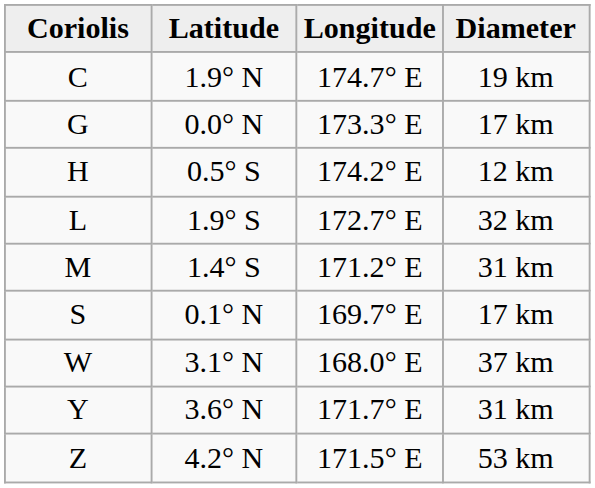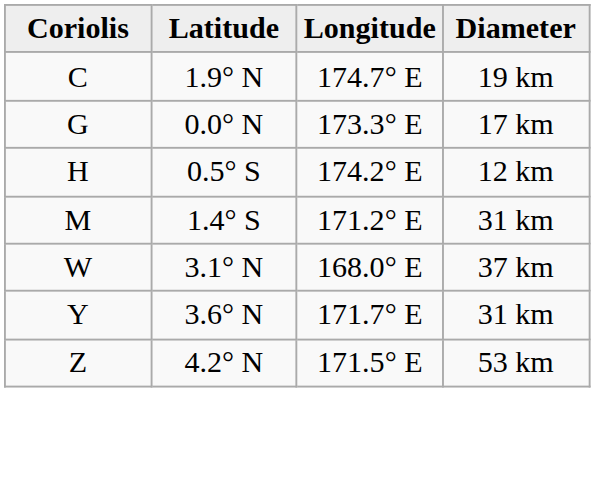 <table class="wikitable">
 <tr>
 <th width="25%" style="background:#eeeeee;">Coriolis</th>
 <th width="25%" style="background:#eeeeee;">Latitude</th>
 <th width="25%" style="background:#eeeeee;">Longitude</th>
 <th width="25%" style="background:#eeeeee;">Diameter</th>
 </tr>
 <tr>
 <td align="center">C</td>
 <td align="center">1.9° N</td>
 <td align="center">174.7° E</td>
 <td align="center">19 km</td>
 </tr>
 <tr>
 <td align="center">G</td>
 <td align="center">0.0° N</td>
 <td align="center">173.3° E</td>
 <td align="center">17 km</td>
 </tr>
 <tr>
 <td align="center">H</td>
 <td align="center">0.5° S</td>
 <td align="center">174.2° E</td>
 <td align="center">12 km</td>
 </tr>
 <tr>
-<td align="center">L</td>
-<td align="center">1.9° S</td>
-<td align="center">172.7° E</td>
-<td align="center">32 km</td>
-</tr>
-<tr>
 <td align="center">M</td>
 <td align="center">1.4° S</td>
 <td align="center">171.2° E</td>
 <td align="center">31 km</td>
-</tr>
-<tr>
-<td align="center">S</td>
-<td align="center">0.1° N</td>
-<td align="center">169.7° E</td>
-<td align="center">17 km</td>
 </tr>
 <tr>
 <td align="center">W</td>
 <td align="center">3.1° N</td>
 <td align="center">168.0° E</td>
 <td align="center">37 km</td>
 </tr>
 <tr>
 <td align="center">Y</td>
 <td align="center">3.6° N</td>
 <td align="center">171.7° E</td>
 <td align="center">31 km</td>
 </tr>
 <tr>
 <td align="center">Z</td>
 <td align="center">4.2° N</td>
 <td align="center">171.5° E</td>
 <td align="center">53 km</td>
 </tr>
 </table>
